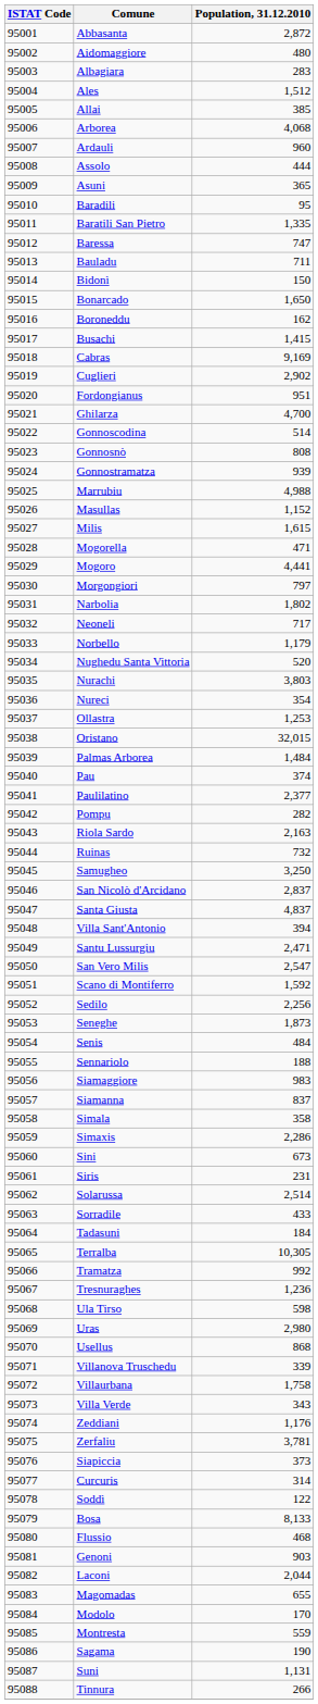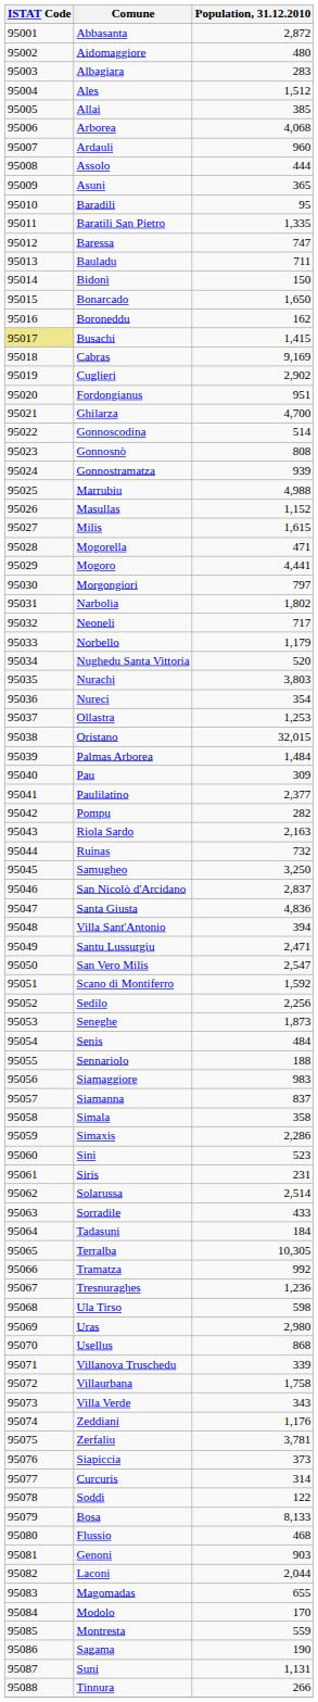 <table class="wikitable sortable">
 <tr>
 <th><a href='#'>ISTAT</a> Code</th>
 <th>Comune</th>
 <th>Population, 31.12.2010</th>
 </tr>
 <tr>
 <td>95001</td>
 <td><a href='#'>Abbasanta</a></td>
 <td align="right">2,872</td>
 </tr>
 <tr>
 <td>95002</td>
 <td><a href='#'>Aidomaggiore</a></td>
 <td align="right">480</td>
 </tr>
 <tr>
 <td>95003</td>
 <td><a href='#'>Albagiara</a></td>
 <td align="right">283</td>
 </tr>
 <tr>
 <td>95004</td>
 <td><a href='#'>Ales</a></td>
 <td align="right">1,512</td>
 </tr>
 <tr>
 <td>95005</td>
 <td><a href='#'>Allai</a></td>
 <td align="right">385</td>
 </tr>
 <tr>
 <td>95006</td>
 <td><a href='#'>Arborea</a></td>
 <td align="right">4,068</td>
 </tr>
 <tr>
 <td>95007</td>
 <td><a href='#'>Ardauli</a></td>
 <td align="right">960</td>
 </tr>
 <tr>
 <td>95008</td>
 <td><a href='#'>Assolo</a></td>
 <td align="right">444</td>
 </tr>
 <tr>
 <td>95009</td>
 <td><a href='#'>Asuni</a></td>
 <td align="right">365</td>
 </tr>
 <tr>
 <td>95010</td>
 <td><a href='#'>Baradili</a></td>
 <td align="right">95</td>
 </tr>
 <tr>
 <td>95011</td>
 <td><a href='#'>Baratili San Pietro</a></td>
 <td align="right">1,335</td>
 </tr>
 <tr>
 <td>95012</td>
 <td><a href='#'>Baressa</a></td>
 <td align="right">747</td>
 </tr>
 <tr>
 <td>95013</td>
 <td><a href='#'>Bauladu</a></td>
 <td align="right">711</td>
 </tr>
 <tr>
 <td>95014</td>
 <td><a href='#'>Bidonì</a></td>
 <td align="right">150</td>
 </tr>
 <tr>
 <td>95015</td>
 <td><a href='#'>Bonarcado</a></td>
 <td align="right">1,650</td>
 </tr>
 <tr>
 <td>95016</td>
 <td><a href='#'>Boroneddu</a></td>
 <td align="right">162</td>
 </tr>
 <tr>
-<td>95017</td>
+<td style="background: khaki;">95017</td>
 <td><a href='#'>Busachi</a></td>
 <td align="right">1,415</td>
 </tr>
 <tr>
 <td>95018</td>
 <td><a href='#'>Cabras</a></td>
 <td align="right">9,169</td>
 </tr>
 <tr>
 <td>95019</td>
 <td><a href='#'>Cuglieri</a></td>
 <td align="right">2,902</td>
 </tr>
 <tr>
 <td>95020</td>
 <td><a href='#'>Fordongianus</a></td>
 <td align="right">951</td>
 </tr>
 <tr>
 <td>95021</td>
 <td><a href='#'>Ghilarza</a></td>
 <td align="right">4,700</td>
 </tr>
 <tr>
 <td>95022</td>
 <td><a href='#'>Gonnoscodina</a></td>
 <td align="right">514</td>
 </tr>
 <tr>
 <td>95023</td>
 <td><a href='#'>Gonnosnò</a></td>
 <td align="right">808</td>
 </tr>
 <tr>
 <td>95024</td>
 <td><a href='#'>Gonnostramatza</a></td>
 <td align="right">939</td>
 </tr>
 <tr>
 <td>95025</td>
 <td><a href='#'>Marrubiu</a></td>
 <td align="right">4,988</td>
 </tr>
 <tr>
 <td>95026</td>
 <td><a href='#'>Masullas</a></td>
 <td align="right">1,152</td>
 </tr>
 <tr>
 <td>95027</td>
 <td><a href='#'>Milis</a></td>
 <td align="right">1,615</td>
 </tr>
 <tr>
 <td>95028</td>
 <td><a href='#'>Mogorella</a></td>
 <td align="right">471</td>
 </tr>
 <tr>
 <td>95029</td>
 <td><a href='#'>Mogoro</a></td>
 <td align="right">4,441</td>
 </tr>
 <tr>
 <td>95030</td>
 <td><a href='#'>Morgongiori</a></td>
 <td align="right">797</td>
 </tr>
 <tr>
 <td>95031</td>
 <td><a href='#'>Narbolia</a></td>
 <td align="right">1,802</td>
 </tr>
 <tr>
 <td>95032</td>
 <td><a href='#'>Neoneli</a></td>
 <td align="right">717</td>
 </tr>
 <tr>
 <td>95033</td>
 <td><a href='#'>Norbello</a></td>
 <td align="right">1,179</td>
 </tr>
 <tr>
 <td>95034</td>
 <td><a href='#'>Nughedu Santa Vittoria</a></td>
 <td align="right">520</td>
 </tr>
 <tr>
 <td>95035</td>
 <td><a href='#'>Nurachi</a></td>
 <td align="right">3,803</td>
 </tr>
 <tr>
 <td>95036</td>
 <td><a href='#'>Nureci</a></td>
 <td align="right">354</td>
 </tr>
 <tr>
 <td>95037</td>
 <td><a href='#'>Ollastra</a></td>
 <td align="right">1,253</td>
 </tr>
 <tr>
 <td>95038</td>
 <td><a href='#'>Oristano</a></td>
 <td align="right">32,015</td>
 </tr>
 <tr>
 <td>95039</td>
 <td><a href='#'>Palmas Arborea</a></td>
 <td align="right">1,484</td>
 </tr>
 <tr>
 <td>95040</td>
 <td><a href='#'>Pau</a></td>
-<td align="right">374</td>
+<td align="right">309</td>
 </tr>
 <tr>
 <td>95041</td>
 <td><a href='#'>Paulilatino</a></td>
 <td align="right">2,377</td>
 </tr>
 <tr>
 <td>95042</td>
 <td><a href='#'>Pompu</a></td>
 <td align="right">282</td>
 </tr>
 <tr>
 <td>95043</td>
 <td><a href='#'>Riola Sardo</a></td>
 <td align="right">2,163</td>
 </tr>
 <tr>
 <td>95044</td>
 <td><a href='#'>Ruinas</a></td>
 <td align="right">732</td>
 </tr>
 <tr>
 <td>95045</td>
 <td><a href='#'>Samugheo</a></td>
 <td align="right">3,250</td>
 </tr>
 <tr>
 <td>95046</td>
 <td><a href='#'>San Nicolò d'Arcidano</a></td>
 <td align="right">2,837</td>
 </tr>
 <tr>
 <td>95047</td>
 <td><a href='#'>Santa Giusta</a></td>
-<td align="right">4,837</td>
+<td align="right">4,836</td>
 </tr>
 <tr>
 <td>95048</td>
 <td><a href='#'>Villa Sant'Antonio</a></td>
 <td align="right">394</td>
 </tr>
 <tr>
 <td>95049</td>
 <td><a href='#'>Santu Lussurgiu</a></td>
 <td align="right">2,471</td>
 </tr>
 <tr>
 <td>95050</td>
 <td><a href='#'>San Vero Milis</a></td>
 <td align="right">2,547</td>
 </tr>
 <tr>
 <td>95051</td>
 <td><a href='#'>Scano di Montiferro</a></td>
 <td align="right">1,592</td>
 </tr>
 <tr>
 <td>95052</td>
 <td><a href='#'>Sedilo</a></td>
 <td align="right">2,256</td>
 </tr>
 <tr>
 <td>95053</td>
 <td><a href='#'>Seneghe</a></td>
 <td align="right">1,873</td>
 </tr>
 <tr>
 <td>95054</td>
 <td><a href='#'>Senis</a></td>
 <td align="right">484</td>
 </tr>
 <tr>
 <td>95055</td>
 <td><a href='#'>Sennariolo</a></td>
 <td align="right">188</td>
 </tr>
 <tr>
 <td>95056</td>
 <td><a href='#'>Siamaggiore</a></td>
 <td align="right">983</td>
 </tr>
 <tr>
 <td>95057</td>
 <td><a href='#'>Siamanna</a></td>
 <td align="right">837</td>
 </tr>
 <tr>
 <td>95058</td>
 <td><a href='#'>Simala</a></td>
 <td align="right">358</td>
 </tr>
 <tr>
 <td>95059</td>
 <td><a href='#'>Simaxis</a></td>
 <td align="right">2,286</td>
 </tr>
 <tr>
 <td>95060</td>
 <td><a href='#'>Sini</a></td>
-<td align="right">673</td>
+<td align="right">523</td>
 </tr>
 <tr>
 <td>95061</td>
 <td><a href='#'>Siris</a></td>
 <td align="right">231</td>
 </tr>
 <tr>
 <td>95062</td>
 <td><a href='#'>Solarussa</a></td>
 <td align="right">2,514</td>
 </tr>
 <tr>
 <td>95063</td>
 <td><a href='#'>Sorradile</a></td>
 <td align="right">433</td>
 </tr>
 <tr>
 <td>95064</td>
 <td><a href='#'>Tadasuni</a></td>
 <td align="right">184</td>
 </tr>
 <tr>
 <td>95065</td>
 <td><a href='#'>Terralba</a></td>
 <td align="right">10,305</td>
 </tr>
 <tr>
 <td>95066</td>
 <td><a href='#'>Tramatza</a></td>
 <td align="right">992</td>
 </tr>
 <tr>
 <td>95067</td>
 <td><a href='#'>Tresnuraghes</a></td>
 <td align="right">1,236</td>
 </tr>
 <tr>
 <td>95068</td>
 <td><a href='#'>Ula Tirso</a></td>
 <td align="right">598</td>
 </tr>
 <tr>
 <td>95069</td>
 <td><a href='#'>Uras</a></td>
 <td align="right">2,980</td>
 </tr>
 <tr>
 <td>95070</td>
 <td><a href='#'>Usellus</a></td>
 <td align="right">868</td>
 </tr>
 <tr>
 <td>95071</td>
 <td><a href='#'>Villanova Truschedu</a></td>
 <td align="right">339</td>
 </tr>
 <tr>
 <td>95072</td>
 <td><a href='#'>Villaurbana</a></td>
 <td align="right">1,758</td>
 </tr>
 <tr>
 <td>95073</td>
 <td><a href='#'>Villa Verde</a></td>
 <td align="right">343</td>
 </tr>
 <tr>
 <td>95074</td>
 <td><a href='#'>Zeddiani</a></td>
 <td align="right">1,176</td>
 </tr>
 <tr>
 <td>95075</td>
 <td><a href='#'>Zerfaliu</a></td>
 <td align="right">3,781</td>
 </tr>
 <tr>
 <td>95076</td>
 <td><a href='#'>Siapiccia</a></td>
 <td align="right">373</td>
 </tr>
 <tr>
 <td>95077</td>
 <td><a href='#'>Curcuris</a></td>
 <td align="right">314</td>
 </tr>
 <tr>
 <td>95078</td>
 <td><a href='#'>Soddì</a></td>
 <td align="right">122</td>
 </tr>
 <tr>
 <td>95079</td>
 <td><a href='#'>Bosa</a></td>
 <td align="right">8,133</td>
 </tr>
 <tr>
 <td>95080</td>
 <td><a href='#'>Flussio</a></td>
 <td align="right">468</td>
 </tr>
 <tr>
 <td>95081</td>
 <td><a href='#'>Genoni</a></td>
 <td align="right">903</td>
 </tr>
 <tr>
 <td>95082</td>
 <td><a href='#'>Laconi</a></td>
 <td align="right">2,044</td>
 </tr>
 <tr>
 <td>95083</td>
 <td><a href='#'>Magomadas</a></td>
 <td align="right">655</td>
 </tr>
 <tr>
 <td>95084</td>
 <td><a href='#'>Modolo</a></td>
 <td align="right">170</td>
 </tr>
 <tr>
 <td>95085</td>
 <td><a href='#'>Montresta</a></td>
 <td align="right">559</td>
 </tr>
 <tr>
 <td>95086</td>
 <td><a href='#'>Sagama</a></td>
 <td align="right">190</td>
 </tr>
 <tr>
 <td>95087</td>
 <td><a href='#'>Suni</a></td>
 <td align="right">1,131</td>
 </tr>
 <tr>
 <td>95088</td>
 <td><a href='#'>Tinnura</a></td>
 <td align="right">266</td>
 </tr>
 <tr>
 </tr>
 </table>
